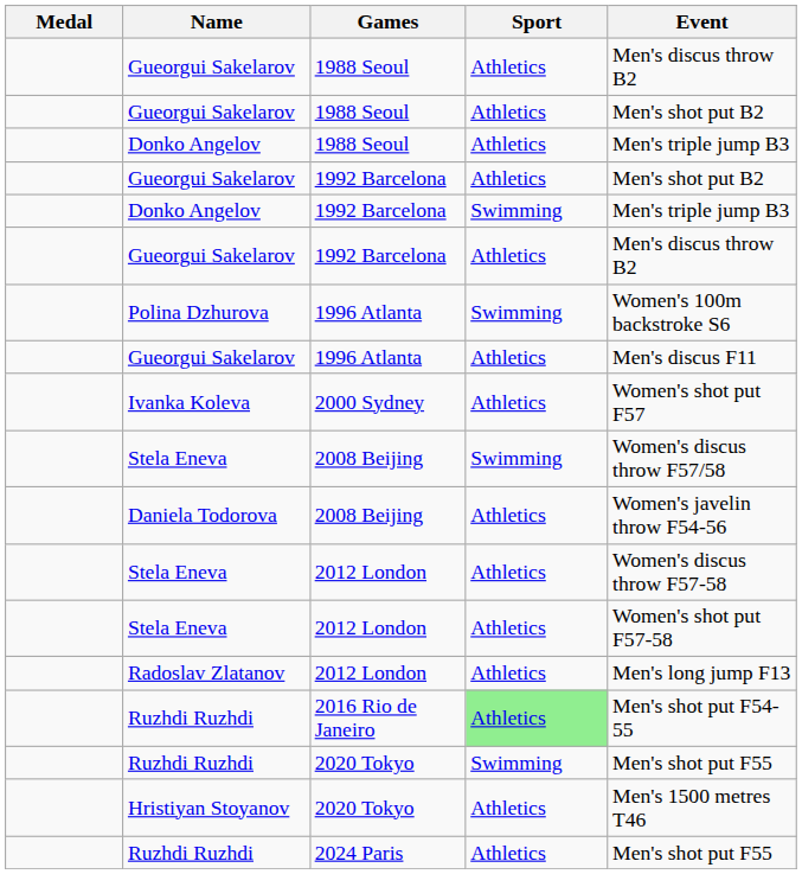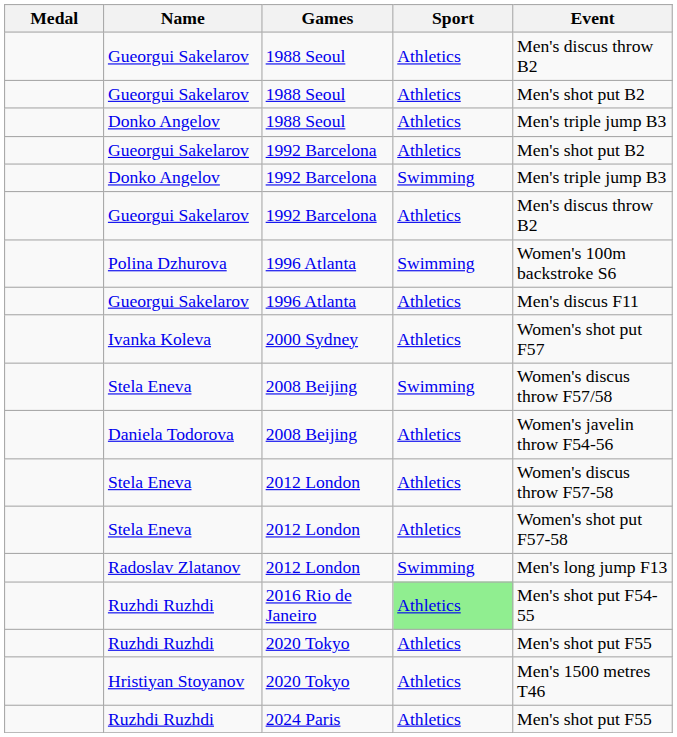 <table class="wikitable">
 <tr>
 <th style="width:6em">Medal</th>
 <th style="width:10em">Name</th>
 <th style="width:8em">Games</th>
 <th style="width:7em">Sport</th>
 <th style="width:10em">Event</th>
 </tr>
 <tr>
 <td></td>
 <td><a href='#'>Gueorgui Sakelarov</a></td>
 <td><a href='#'>1988 Seoul</a></td>
 <td><a href='#'>Athletics</a></td>
 <td>Men's discus throw B2</td>
 </tr>
 <tr>
 <td></td>
 <td><a href='#'>Gueorgui Sakelarov</a></td>
 <td><a href='#'>1988 Seoul</a></td>
 <td><a href='#'>Athletics</a></td>
 <td>Men's shot put B2</td>
 </tr>
 <tr>
 <td></td>
 <td><a href='#'>Donko Angelov</a></td>
 <td><a href='#'>1988 Seoul</a></td>
 <td><a href='#'>Athletics</a></td>
 <td>Men's triple jump B3</td>
 </tr>
 <tr>
 <td></td>
 <td><a href='#'>Gueorgui Sakelarov</a></td>
 <td><a href='#'>1992 Barcelona</a></td>
 <td><a href='#'>Athletics</a></td>
 <td>Men's shot put B2</td>
 </tr>
 <tr>
 <td></td>
 <td><a href='#'>Donko Angelov</a></td>
 <td><a href='#'>1992 Barcelona</a></td>
 <td><a href='#'>Swimming</a></td>
 <td>Men's triple jump B3</td>
 </tr>
 <tr>
 <td></td>
 <td><a href='#'>Gueorgui Sakelarov</a></td>
 <td><a href='#'>1992 Barcelona</a></td>
 <td><a href='#'>Athletics</a></td>
 <td>Men's discus throw B2</td>
 </tr>
 <tr>
 <td></td>
 <td><a href='#'>Polina Dzhurova</a></td>
 <td><a href='#'>1996 Atlanta</a></td>
 <td><a href='#'>Swimming</a></td>
 <td>Women's 100m backstroke S6</td>
 </tr>
 <tr>
 <td></td>
 <td><a href='#'>Gueorgui Sakelarov</a></td>
 <td><a href='#'>1996 Atlanta</a></td>
 <td><a href='#'>Athletics</a></td>
 <td>Men's discus F11</td>
 </tr>
 <tr>
 <td></td>
 <td><a href='#'>Ivanka Koleva</a></td>
 <td><a href='#'>2000 Sydney</a></td>
 <td><a href='#'>Athletics</a></td>
 <td>Women's shot put F57</td>
 </tr>
 <tr>
 <td></td>
 <td><a href='#'>Stela Eneva</a></td>
 <td><a href='#'>2008 Beijing</a></td>
 <td><a href='#'>Swimming</a></td>
 <td>Women's discus throw F57/58</td>
 </tr>
 <tr>
 <td></td>
 <td><a href='#'>Daniela Todorova</a></td>
 <td><a href='#'>2008 Beijing</a></td>
 <td><a href='#'>Athletics</a></td>
 <td>Women's javelin throw F54-56</td>
 </tr>
 <tr>
 <td></td>
 <td><a href='#'>Stela Eneva</a></td>
 <td><a href='#'>2012 London</a></td>
 <td><a href='#'>Athletics</a></td>
 <td>Women's discus throw F57-58</td>
 </tr>
 <tr>
 <td></td>
 <td><a href='#'>Stela Eneva</a></td>
 <td><a href='#'>2012 London</a></td>
 <td><a href='#'>Athletics</a></td>
 <td>Women's shot put F57-58</td>
 </tr>
 <tr>
 <td></td>
 <td><a href='#'>Radoslav Zlatanov</a></td>
 <td><a href='#'>2012 London</a></td>
-<td><a href='#'>Athletics</a></td>
+<td><a href='#'>Swimming</a></td>
 <td>Men's long jump F13</td>
 </tr>
 <tr>
 <td></td>
 <td><a href='#'>Ruzhdi Ruzhdi</a></td>
 <td><a href='#'>2016 Rio de Janeiro</a></td>
 <td style="background: lightgreen;"><a href='#'>Athletics</a></td>
 <td>Men's shot put F54-55</td>
 </tr>
 <tr>
 <td></td>
 <td><a href='#'>Ruzhdi Ruzhdi</a></td>
 <td><a href='#'>2020 Tokyo</a></td>
-<td><a href='#'>Swimming</a></td>
+<td><a href='#'>Athletics</a></td>
 <td>Men's shot put F55</td>
 </tr>
 <tr>
 <td></td>
 <td><a href='#'>Hristiyan Stoyanov</a></td>
 <td><a href='#'>2020 Tokyo</a></td>
 <td><a href='#'>Athletics</a></td>
 <td>Men's 1500 metres T46</td>
 </tr>
 <tr>
 <td></td>
 <td><a href='#'>Ruzhdi Ruzhdi</a></td>
 <td><a href='#'>2024 Paris</a></td>
 <td><a href='#'>Athletics</a></td>
 <td>Men's shot put F55</td>
 </tr>
 </table>
